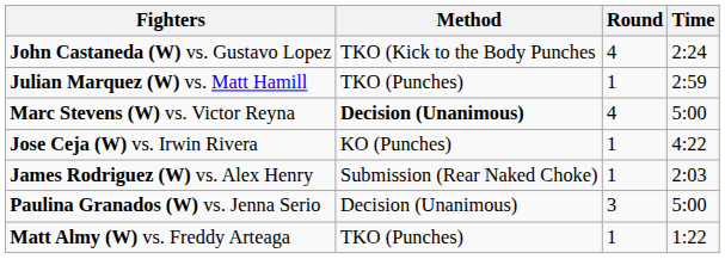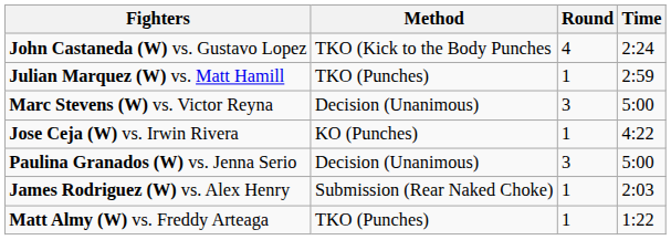 <table class="wikitable">
 <tr>
 <th>Fighters</th>
 <th>Method</th>
 <th>Round</th>
 <th>Time</th>
 </tr>
 <tr>
 <td><strong>John Castaneda (W)</strong> vs. Gustavo Lopez</td>
 <td>TKO (Kick to the Body Punches</td>
 <td>4</td>
 <td>2:24</td>
 </tr>
 <tr>
 <td><strong>Julian Marquez (W)</strong> vs. <a href='#'>Matt Hamill</a></td>
 <td>TKO (Punches)</td>
 <td>1</td>
 <td>2:59</td>
 </tr>
 <tr>
 <td><strong>Marc Stevens (W)</strong> vs. Victor Reyna</td>
-<td><strong>Decision (Unanimous)</strong></td>
-<td>4</td>
+<td>Decision (Unanimous)</td>
+<td>3</td>
 <td>5:00</td>
 </tr>
 <tr>
 <td><strong>Jose Ceja (W)</strong> vs. Irwin Rivera</td>
 <td>KO (Punches)</td>
 <td>1</td>
 <td>4:22</td>
 </tr>
 <tr>
+<td><strong>Paulina Granados (W)</strong> vs. Jenna Serio</td>
+<td>Decision (Unanimous)</td>
+<td>3</td>
+<td>5:00</td>
+</tr>
+<tr>
 <td><strong>James Rodriguez (W)</strong> vs. Alex Henry</td>
 <td>Submission (Rear Naked Choke)</td>
 <td>1</td>
 <td>2:03</td>
-</tr>
-<tr>
-<td><strong>Paulina Granados (W)</strong> vs. Jenna Serio</td>
-<td>Decision (Unanimous)</td>
-<td>3</td>
-<td>5:00</td>
 </tr>
 <tr>
 <td><strong>Matt Almy (W)</strong> vs. Freddy Arteaga</td>
 <td>TKO (Punches)</td>
 <td>1</td>
 <td>1:22</td>
 </tr>
 </table>
